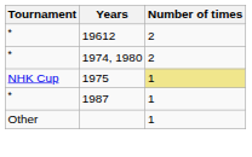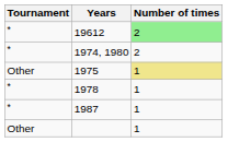 <table class="wikitable">
 <tr>
 <th>Tournament</th>
 <th>Years</th>
 <th>Number of times</th>
 </tr>
 <tr>
 <td><sup>*</sup></td>
 <td>19612</td>
-<td>2</td>
+<td style="background: lightgreen;">2</td>
 </tr>
 <tr>
 <td><sup>*</sup></td>
 <td>1974, 1980</td>
 <td>2</td>
 </tr>
 <tr>
-<td><a href='#'>NHK Cup</a></td>
+<td>Other</td>
 <td>1975</td>
 <td style="background: khaki;">1</td>
+</tr>
+<tr>
+<td><sup>*</sup></td>
+<td>1978</td>
+<td>1</td>
 </tr>
 <tr>
 <td><sup>*</sup></td>
 <td>1987</td>
 <td>1</td>
 </tr>
 <tr>
 <td>Other</td>
 <td></td>
 <td>1</td>
 </tr>
 </table>
